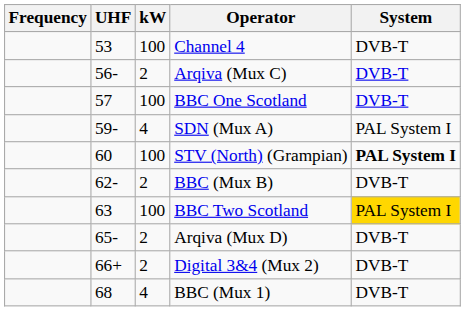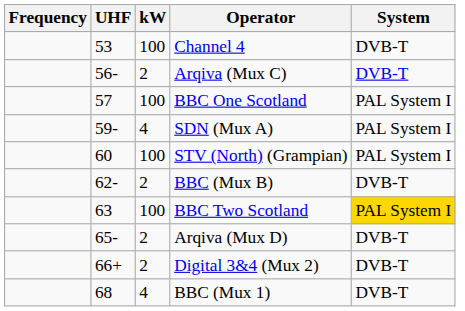 <table class="wikitable sortable">
 <tr>
 <th>Frequency</th>
 <th>UHF</th>
 <th>kW</th>
 <th>Operator</th>
 <th>System</th>
 </tr>
 <tr>
 <td></td>
 <td>53</td>
 <td>100</td>
 <td><a href='#'>Channel 4</a></td>
 <td>DVB-T</td>
 </tr>
 <tr>
 <td></td>
 <td>56-</td>
 <td>2</td>
 <td><a href='#'>Arqiva</a> (Mux C)</td>
 <td><a href='#'>DVB-T</a></td>
 </tr>
 <tr>
 <td></td>
 <td>57</td>
 <td>100</td>
 <td><a href='#'>BBC One Scotland</a></td>
-<td><a href='#'>DVB-T</a></td>
+<td>PAL System I</td>
 </tr>
 <tr>
 <td></td>
 <td>59-</td>
 <td>4</td>
 <td><a href='#'>SDN</a> (Mux A)</td>
 <td>PAL System I</td>
 </tr>
 <tr>
 <td></td>
 <td>60</td>
 <td>100</td>
 <td><a href='#'>STV (North)</a> (Grampian)</td>
-<td><strong>PAL System I</strong></td>
+<td>PAL System I</td>
 </tr>
 <tr>
 <td></td>
 <td>62-</td>
 <td>2</td>
 <td><a href='#'>BBC</a> (Mux B)</td>
 <td>DVB-T</td>
 </tr>
 <tr>
 <td></td>
 <td>63</td>
 <td>100</td>
 <td><a href='#'>BBC Two Scotland</a></td>
 <td style="background: gold;">PAL System I</td>
 </tr>
 <tr>
 <td></td>
 <td>65-</td>
 <td>2</td>
 <td>Arqiva (Mux D)</td>
 <td>DVB-T</td>
 </tr>
 <tr>
 <td></td>
 <td>66+</td>
 <td>2</td>
 <td><a href='#'>Digital 3&4</a> (Mux 2)</td>
 <td>DVB-T</td>
 </tr>
 <tr>
 <td></td>
 <td>68</td>
 <td>4</td>
 <td>BBC (Mux 1)</td>
 <td>DVB-T</td>
 </tr>
 </table>
